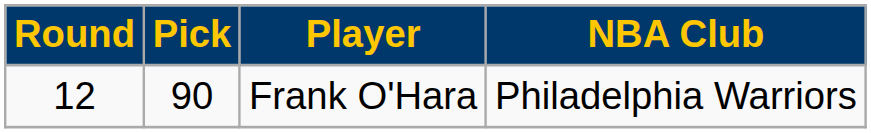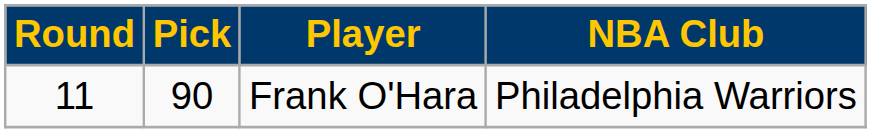 <table class="wikitable">
 <tr align="center">
 <th style="background:#00386B;color:#FFC700;">Round</th>
 <th style="background:#00386B;color:#FFC700;">Pick</th>
 <th style="background:#00386B;color:#FFC700;">Player</th>
 <th style="background:#00386B;color:#FFC700;">NBA Club</th>
 </tr>
 <tr align="center" bgcolor="">
-<td>12</td>
+<td>11</td>
 <td>90</td>
 <td>Frank O'Hara</td>
 <td>Philadelphia Warriors</td>
 </tr>
 <tr align="center" bgcolor="">
 </tr>
 </table>
